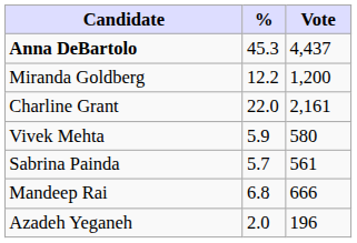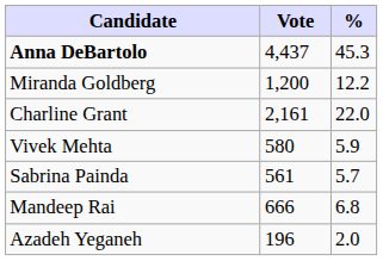 <table class="wikitable">
 <tr>
 <th style="background:#ddf; width:200px;">Candidate</th>
+<th style="background:#ddf; width:50px;">Vote</th>
 <th style="background:#ddf; width:30px;">%</th>
-<th style="background:#ddf; width:50px;">Vote</th>
 </tr>
 <tr>
 <td><strong>Anna DeBartolo</strong></td>
+<td>4,437</td>
 <td>45.3</td>
-<td>4,437</td>
 </tr>
 <tr>
 <td>Miranda Goldberg</td>
+<td>1,200</td>
 <td>12.2</td>
-<td>1,200</td>
 </tr>
 <tr>
 <td>Charline Grant</td>
+<td>2,161</td>
 <td>22.0</td>
-<td>2,161</td>
 </tr>
 <tr>
 <td>Vivek Mehta</td>
+<td>580</td>
 <td>5.9</td>
-<td>580</td>
 </tr>
 <tr>
 <td>Sabrina Painda</td>
+<td>561</td>
 <td>5.7</td>
-<td>561</td>
 </tr>
 <tr>
 <td>Mandeep Rai</td>
+<td>666</td>
 <td>6.8</td>
-<td>666</td>
 </tr>
 <tr>
 <td>Azadeh Yeganeh</td>
+<td>196</td>
 <td>2.0</td>
-<td>196</td>
 </tr>
 </table>
